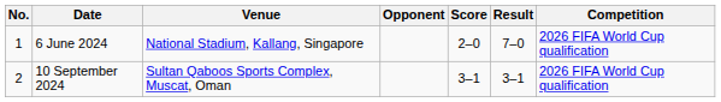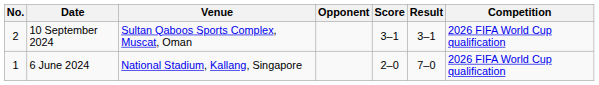 <table class="wikitable">
 <tr>
 <th>No.</th>
 <th>Date</th>
 <th>Venue</th>
 <th>Opponent</th>
 <th>Score</th>
 <th>Result</th>
 <th>Competition</th>
 </tr>
 <tr>
+<td align="center">2</td>
+<td>10 September 2024</td>
+<td><a href='#'>Sultan Qaboos Sports Complex</a>, <a href='#'>Muscat</a>, Oman</td>
+<td></td>
+<td align="center">3–1</td>
+<td align="center">3–1</td>
+<td><a href='#'>2026 FIFA World Cup qualification</a></td>
+</tr>
+<tr>
 <td align="center">1</td>
 <td>6 June 2024</td>
 <td><a href='#'>National Stadium</a>, <a href='#'>Kallang</a>, Singapore</td>
 <td></td>
 <td align="center">2–0</td>
 <td align="center">7–0</td>
 <td><a href='#'>2026 FIFA World Cup qualification</a></td>
 </tr>
-<tr>
-<td align="center">2</td>
-<td>10 September 2024</td>
-<td><a href='#'>Sultan Qaboos Sports Complex</a>, <a href='#'>Muscat</a>, Oman</td>
-<td></td>
-<td align="center">3–1</td>
-<td align="center">3–1</td>
-<td><a href='#'>2026 FIFA World Cup qualification</a></td>
-</tr>
 </table>
